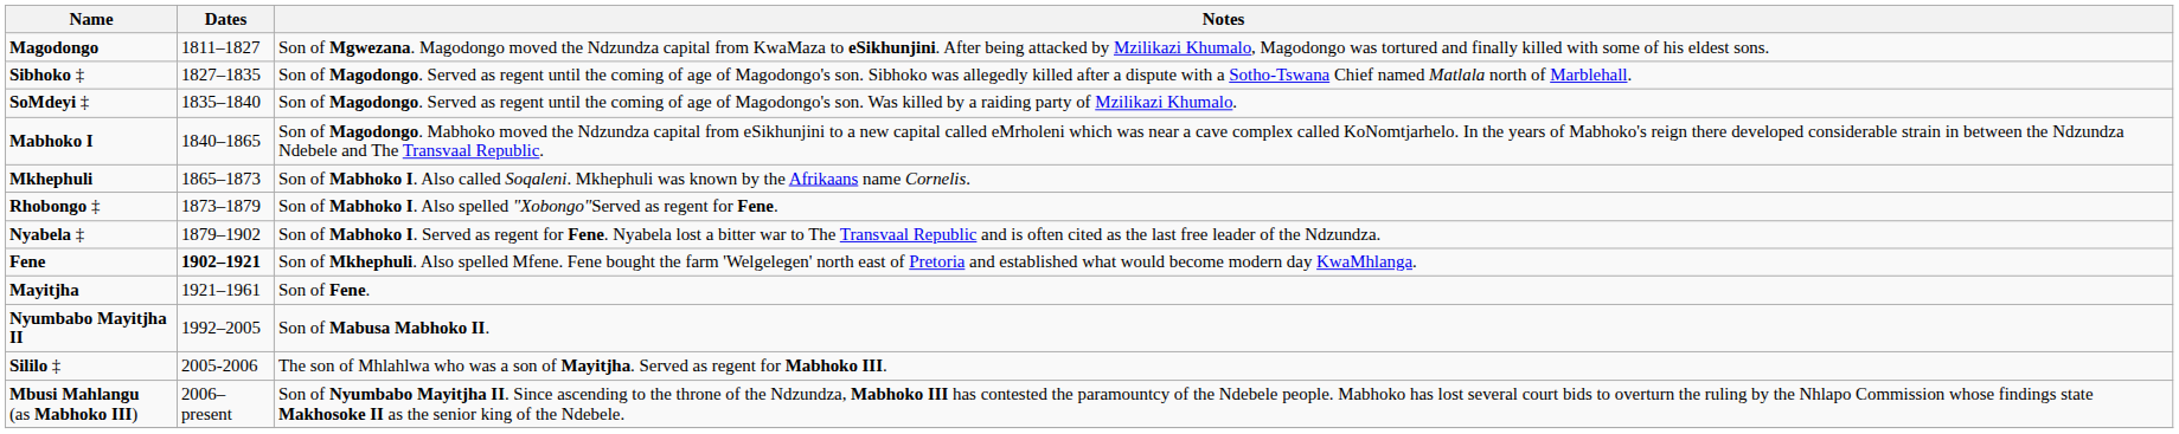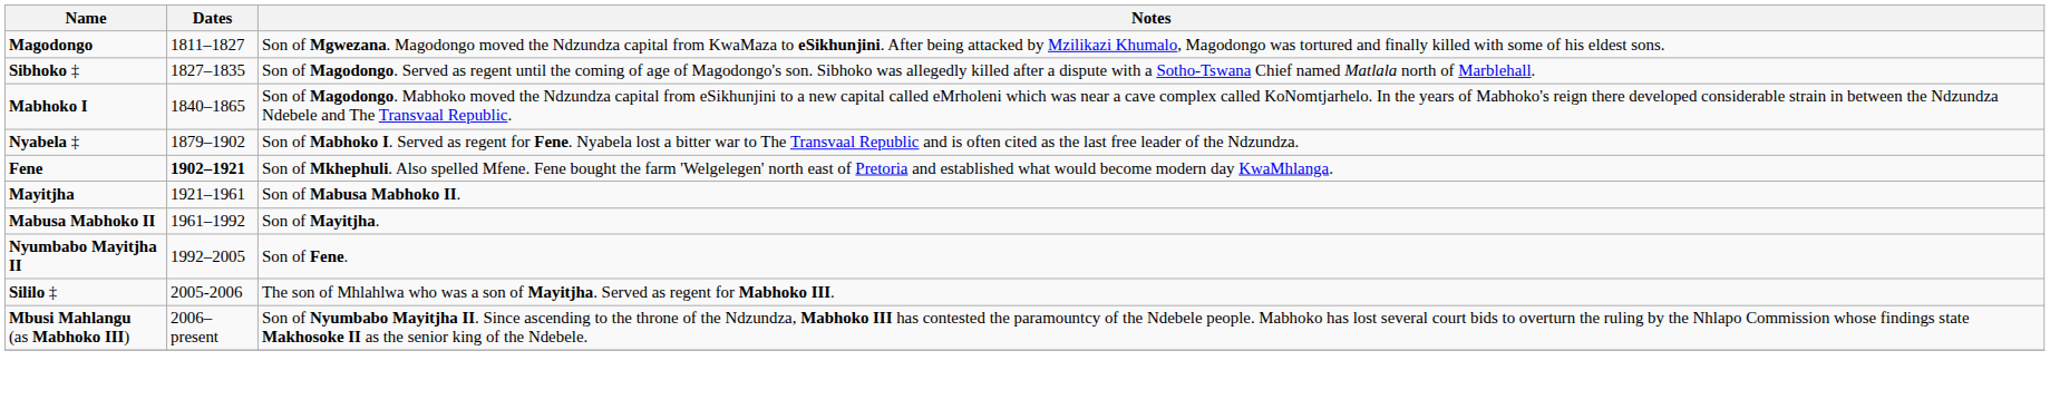 <table class="wikitable">
 <tr>
 <th>Name</th>
 <th>Dates</th>
 <th>Notes</th>
 </tr>
 <tr>
 <td><strong>Magodongo</strong></td>
 <td>1811–1827</td>
 <td>Son of <strong>Mgwezana</strong>. Magodongo moved the Ndzundza capital from KwaMaza to <strong>eSikhunjini</strong>. After being attacked by <a href='#'>Mzilikazi Khumalo</a>, Magodongo was tortured and finally killed with some of his eldest sons.</td>
 </tr>
 <tr>
 <td><strong>Sibhoko</strong> ‡</td>
 <td>1827–1835</td>
 <td>Son of <strong>Magodongo</strong>. Served as regent until the coming of age of Magodongo's son. Sibhoko was allegedly killed after a dispute with a <a href='#'>Sotho-Tswana</a> Chief named <em>Matlala</em> north of <a href='#'>Marblehall</a>.</td>
 </tr>
 <tr>
-<td><strong>SoMdeyi</strong> ‡</td>
-<td>1835–1840</td>
-<td>Son of <strong>Magodongo</strong>. Served as regent until the coming of age of Magodongo's son. Was killed by a raiding party of <a href='#'>Mzilikazi Khumalo</a>.</td>
-</tr>
-<tr>
 <td><strong>Mabhoko I</strong></td>
 <td>1840–1865</td>
 <td>Son of <strong>Magodongo</strong>. Mabhoko moved the Ndzundza capital from eSikhunjini to a new capital called eMrholeni which was near a cave complex called KoNomtjarhelo. In the years of Mabhoko's reign there developed considerable strain in between the Ndzundza Ndebele and The <a href='#'>Transvaal Republic</a>.</td>
-</tr>
-<tr>
-<td><strong>Mkhephuli</strong></td>
-<td>1865–1873</td>
-<td>Son of <strong>Mabhoko I</strong>. Also called <em>Soqaleni</em>. Mkhephuli was known by the <a href='#'>Afrikaans</a> name <em>Cornelis</em>.</td>
-</tr>
-<tr>
-<td><strong>Rhobongo</strong> ‡</td>
-<td>1873–1879</td>
-<td>Son of <strong>Mabhoko I</strong>. Also spelled <em>"Xobongo"</em>Served as regent for <strong>Fene</strong>.</td>
 </tr>
 <tr>
 <td><strong>Nyabela</strong> ‡</td>
 <td>1879–1902</td>
 <td>Son of <strong>Mabhoko I</strong>. Served as regent for <strong>Fene</strong>. Nyabela lost a bitter war to The <a href='#'>Transvaal Republic</a> and is often cited as the last free leader of the Ndzundza.</td>
 </tr>
 <tr>
 <td><strong>Fene</strong></td>
 <td><strong>1902–1921</strong></td>
 <td>Son of <strong>Mkhephuli</strong>. Also spelled Mfene. Fene bought the farm 'Welgelegen'  north east of <a href='#'>Pretoria</a> and established what would become modern day <a href='#'>KwaMhlanga</a>.</td>
 </tr>
 <tr>
 <td><strong>Mayitjha</strong></td>
 <td>1921–1961</td>
-<td>Son of <strong>Fene</strong>.</td>
+<td>Son of <strong>Mabusa Mabhoko II</strong>.</td>
+</tr>
+<tr>
+<td><strong>Mabusa Mabhoko II</strong></td>
+<td>1961–1992</td>
+<td>Son of <strong>Mayitjha</strong>.</td>
 </tr>
 <tr>
 <td><strong>Nyumbabo Mayitjha II</strong></td>
 <td>1992–2005</td>
-<td>Son of <strong>Mabusa Mabhoko II</strong>.</td>
+<td>Son of <strong>Fene</strong>.</td>
 </tr>
 <tr>
 <td><strong>Sililo</strong> ‡</td>
 <td>2005-2006</td>
 <td>The son of Mhlahlwa who was a son of <strong>Mayitjha</strong>. Served as regent for <strong>Mabhoko III</strong>.</td>
 </tr>
 <tr>
 <td><strong>Mbusi Mahlangu</strong><br>(as <strong>Mabhoko III</strong>)</td>
 <td>2006–present</td>
 <td>Son of <strong>Nyumbabo Mayitjha II</strong>. Since ascending to the throne of the Ndzundza, <strong>Mabhoko III</strong> has contested the paramountcy of the Ndebele people. Mabhoko has lost several court bids to overturn the ruling by the Nhlapo Commission whose findings state <strong>Makhosoke II</strong> as the senior king of the Ndebele.</td>
 </tr>
 <tr>
 </tr>
 </table>
